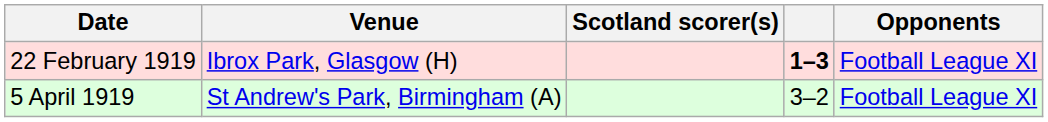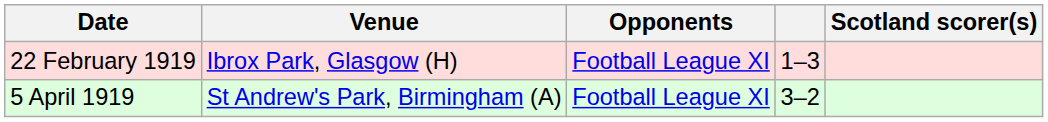 <table class="wikitable">
 <tr>
 <th>Date</th>
 <th>Venue</th>
+<th>Opponents</th>
+<th></th>
 <th>Scotland scorer(s)</th>
-<th></th>
-<th>Opponents</th>
 </tr>
 <tr bgcolor=#ffdddd>
 <td>22 February 1919</td>
 <td><a href='#'>Ibrox Park</a>, <a href='#'>Glasgow</a> (H)</td>
+<td> <a href='#'>Football League XI</a></td>
+<td align=center>1–3</td>
 <td></td>
-<td align=center><strong>1–3</strong></td>
-<td> <a href='#'>Football League XI</a></td>
 </tr>
 <tr bgcolor=#ddffdd>
 <td>5 April 1919</td>
 <td><a href='#'>St Andrew's Park</a>, <a href='#'>Birmingham</a> (A)</td>
+<td> <a href='#'>Football League XI</a></td>
+<td align=center>3–2</td>
 <td></td>
-<td align=center>3–2</td>
-<td> <a href='#'>Football League XI</a></td>
 </tr>
 </table>
